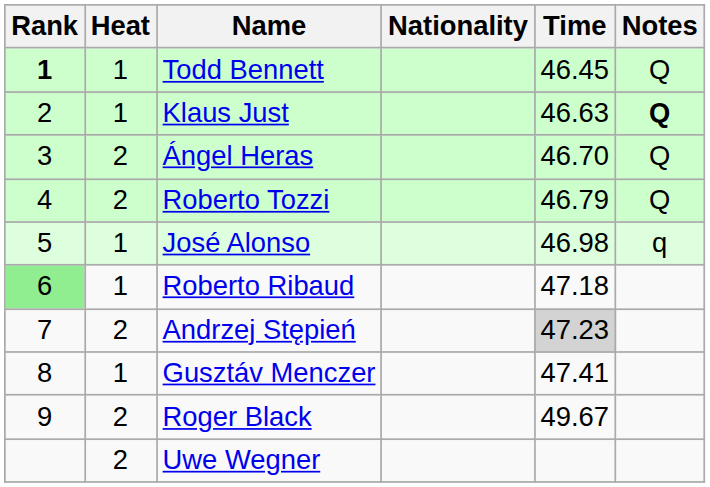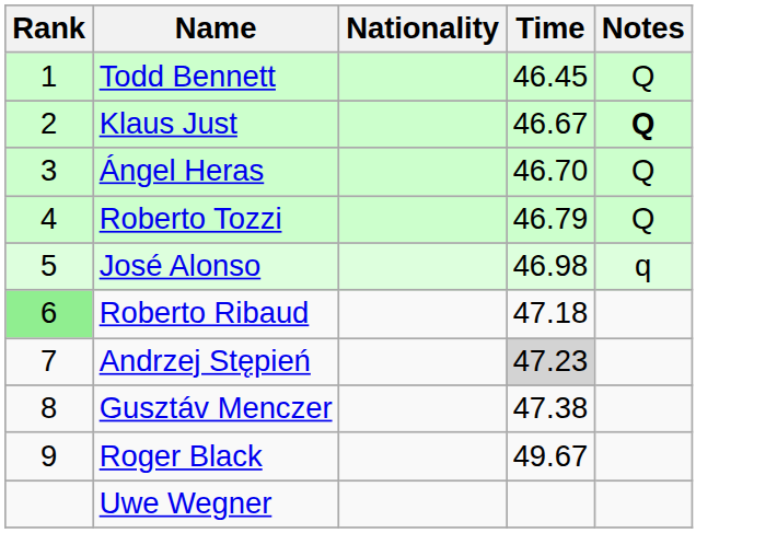 <table class="wikitable sortable" style="text-align:center">
 <tr>
 <th>Rank</th>
-<th>Heat</th>
 <th>Name</th>
 <th>Nationality</th>
 <th>Time</th>
 <th>Notes</th>
 </tr>
 <tr bgcolor=ccffcc>
-<td><strong>1</strong></td>
 <td>1</td>
 <td align="left"><a href='#'>Todd Bennett</a></td>
 <td align=left></td>
 <td>46.45</td>
 <td>Q</td>
 </tr>
 <tr bgcolor=ccffcc>
 <td>2</td>
-<td>1</td>
 <td align="left"><a href='#'>Klaus Just</a></td>
 <td align=left></td>
-<td>46.63</td>
+<td>46.67</td>
 <td><strong>Q</strong></td>
 </tr>
 <tr bgcolor=ccffcc>
 <td>3</td>
-<td>2</td>
 <td align="left"><a href='#'>Ángel Heras</a></td>
 <td align=left></td>
 <td>46.70</td>
 <td>Q</td>
 </tr>
 <tr bgcolor=ccffcc>
 <td>4</td>
-<td>2</td>
 <td align="left"><a href='#'>Roberto Tozzi</a></td>
 <td align=left></td>
 <td>46.79</td>
 <td>Q</td>
 </tr>
 <tr bgcolor=ddffdd>
 <td>5</td>
-<td>1</td>
 <td align="left"><a href='#'>José Alonso</a></td>
 <td align=left></td>
 <td>46.98</td>
 <td>q</td>
 </tr>
 <tr>
 <td style="background: lightgreen;">6</td>
-<td>1</td>
 <td align="left"><a href='#'>Roberto Ribaud</a></td>
 <td align=left></td>
 <td>47.18</td>
 <td></td>
 </tr>
 <tr>
 <td>7</td>
-<td>2</td>
 <td align="left"><a href='#'>Andrzej Stępień</a></td>
 <td align=left></td>
 <td style="background: lightgrey;">47.23</td>
 <td></td>
 </tr>
 <tr>
 <td>8</td>
-<td>1</td>
 <td align="left"><a href='#'>Gusztáv Menczer</a></td>
 <td align=left></td>
-<td>47.41</td>
+<td>47.38</td>
 <td></td>
 </tr>
 <tr>
 <td>9</td>
-<td>2</td>
 <td align="left"><a href='#'>Roger Black</a></td>
 <td align=left></td>
 <td>49.67</td>
 <td></td>
 </tr>
 <tr>
 <td></td>
-<td>2</td>
 <td align="left"><a href='#'>Uwe Wegner</a></td>
 <td align=left></td>
 <td></td>
 <td></td>
 </tr>
 </table>
